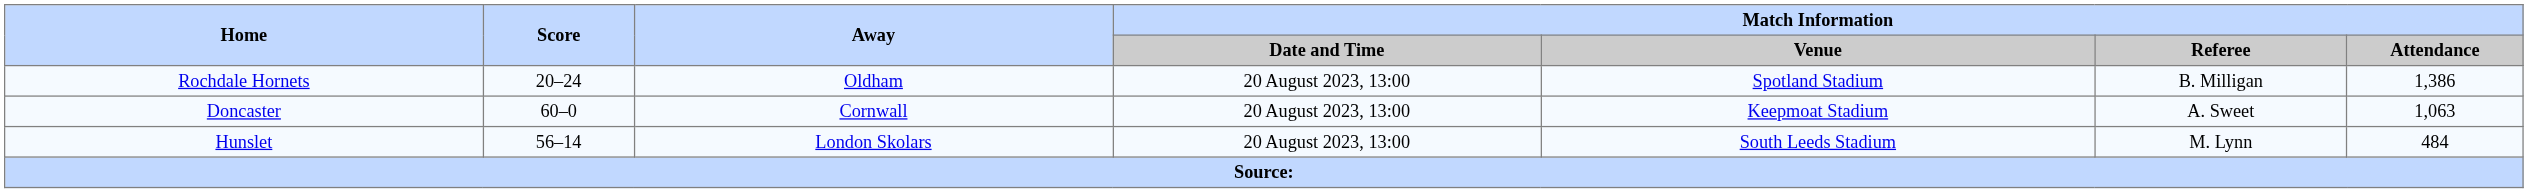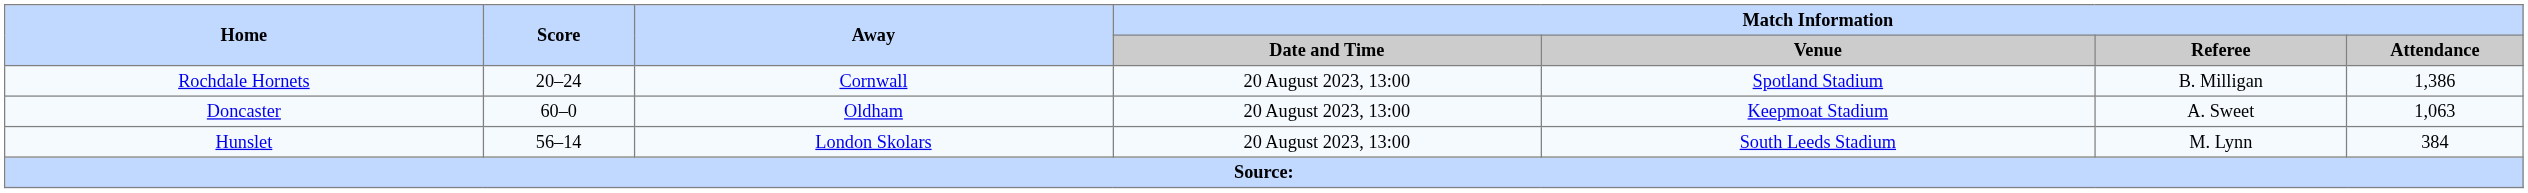 <table border=1 style="border-collapse:collapse; font-size:90%; text-align:center;" cellpadding=3 cellspacing=0 width=100%>
 <tr bgcolor=#C1D8FF>
 <th scope="col" rowspan=2 width=19%>Home</th>
 <th scope="col" rowspan=2 width=6%>Score</th>
 <th scope="col" rowspan=2 width=19%>Away</th>
 <th colspan=4>Match Information</th>
 </tr>
 <tr bgcolor=#CCCCCC>
 <th scope="col" width=17%>Date and Time</th>
 <th scope="col" width=22%>Venue</th>
 <th scope="col" width=10%>Referee</th>
 <th scope="col" width=7%>Attendance</th>
 </tr>
 <tr bgcolor=#F5FAFF>
 <td> <a href='#'>Rochdale Hornets</a></td>
 <td>20–24</td>
-<td> <a href='#'>Oldham</a></td>
+<td> <a href='#'>Cornwall</a></td>
 <td>20 August 2023, 13:00</td>
 <td><a href='#'>Spotland Stadium</a></td>
 <td>B. Milligan</td>
 <td>1,386</td>
 </tr>
 <tr bgcolor=#F5FAFF>
 <td> <a href='#'>Doncaster</a></td>
 <td>60–0</td>
-<td> <a href='#'>Cornwall</a></td>
+<td> <a href='#'>Oldham</a></td>
 <td>20 August 2023, 13:00</td>
 <td><a href='#'>Keepmoat Stadium</a></td>
 <td>A. Sweet</td>
 <td>1,063</td>
 </tr>
 <tr bgcolor=#F5FAFF>
 <td> <a href='#'>Hunslet</a></td>
 <td>56–14</td>
 <td> <a href='#'>London Skolars</a></td>
 <td>20 August 2023, 13:00</td>
 <td><a href='#'>South Leeds Stadium</a></td>
 <td>M. Lynn</td>
-<td>484</td>
+<td>384</td>
 </tr>
 <tr style="background:#c1d8ff;">
 <th colspan=7>Source:</th>
 </tr>
 </table>
